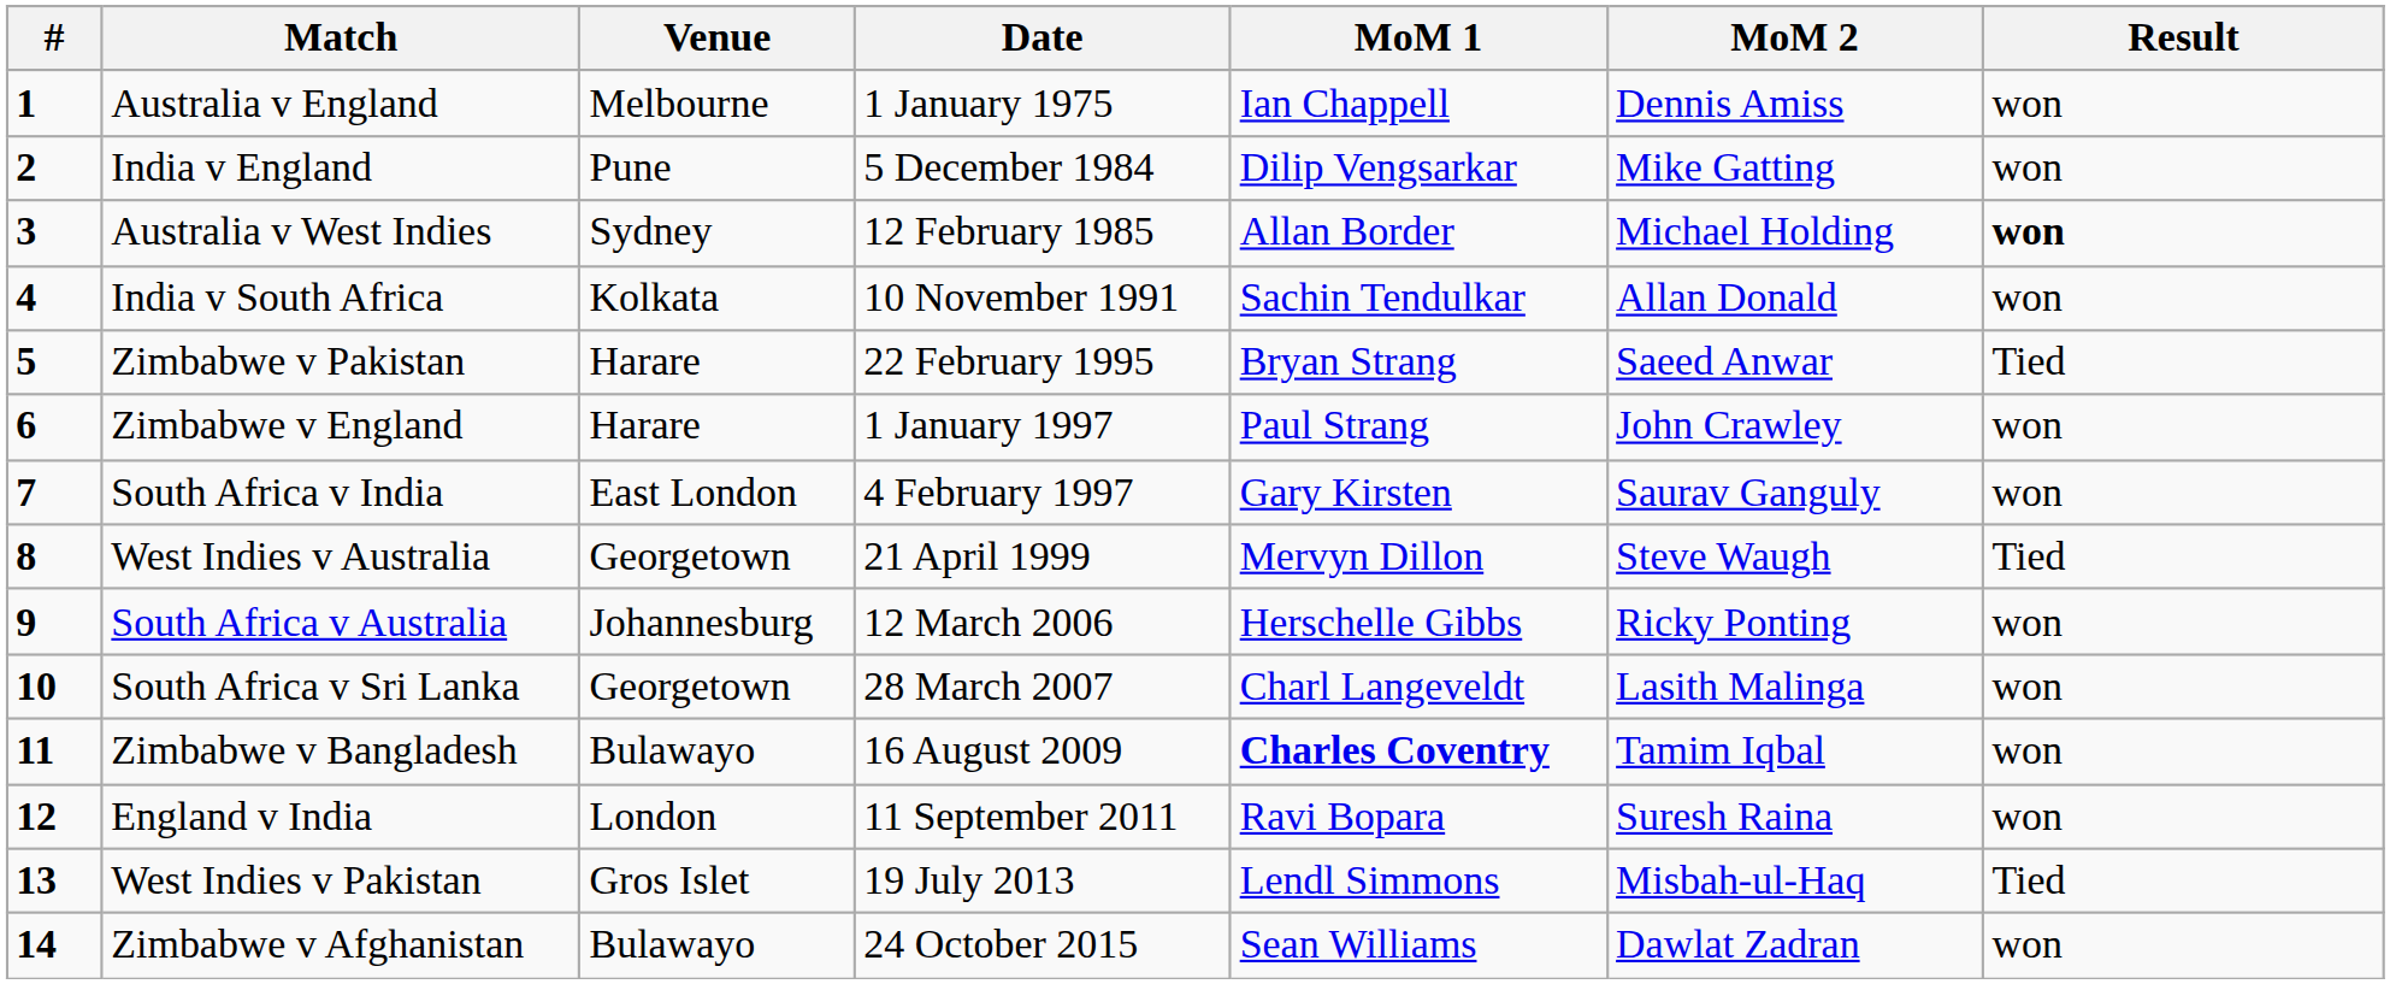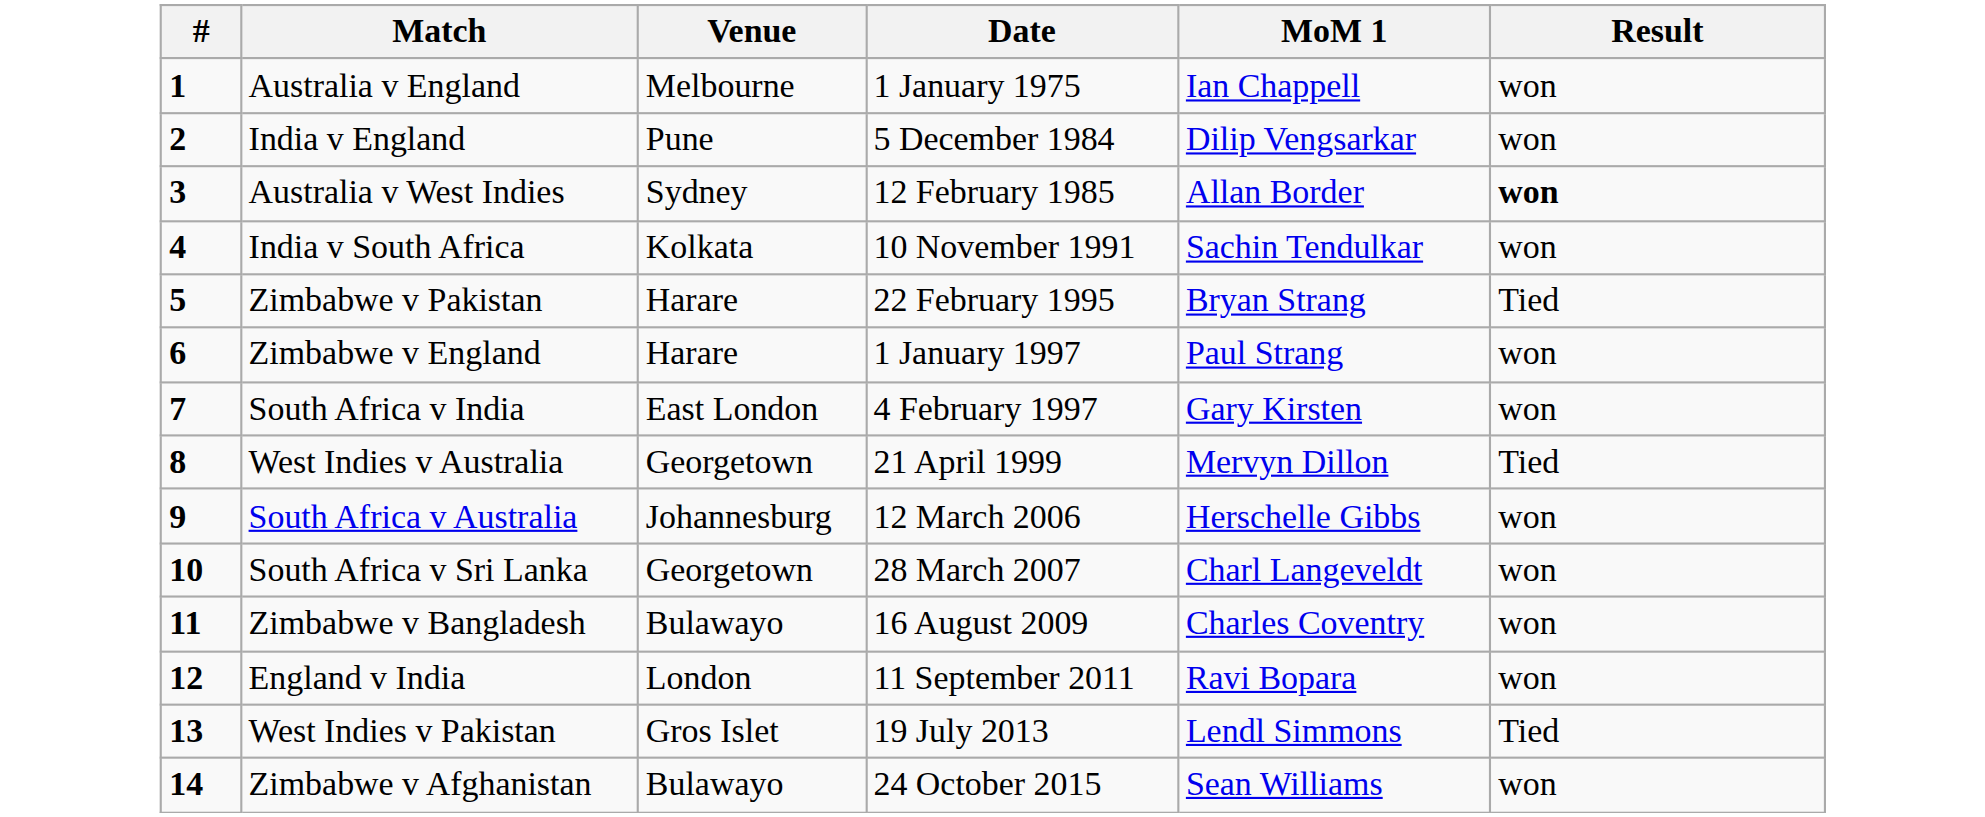 <table class="wikitable sortable"   style="font-size:100%; margin:auto;"  width:"100%">
 <tr>
 <th style="width:30px;">#</th>
 <th style="width:180px;">Match</th>
 <th style="width:100px;">Venue</th>
 <th style="width:140px;">Date</th>
 <th style="width:140px;">MoM 1</th>
-<th style="width:140px;">MoM 2</th>
 <th style="width:150px;">Result</th>
 </tr>
 <tr>
 <td><strong>1</strong></td>
 <td>Australia v England</td>
 <td>Melbourne</td>
 <td>1 January 1975</td>
 <td> <a href='#'>Ian Chappell</a></td>
-<td> <a href='#'>Dennis Amiss</a></td>
 <td> won</td>
 </tr>
 <tr>
 <td><strong>2</strong></td>
 <td>India v England</td>
 <td>Pune</td>
 <td>5 December 1984</td>
 <td> <a href='#'>Dilip Vengsarkar</a></td>
-<td> <a href='#'>Mike Gatting</a></td>
 <td> won</td>
 </tr>
 <tr>
 <td><strong>3</strong></td>
 <td>Australia v West Indies</td>
 <td>Sydney</td>
 <td>12 February 1985</td>
 <td> <a href='#'>Allan Border</a></td>
-<td> <a href='#'>Michael Holding</a></td>
 <td><strong> won</strong></td>
 </tr>
 <tr>
 <td><strong>4</strong></td>
 <td>India v South Africa</td>
 <td>Kolkata</td>
 <td>10 November 1991</td>
 <td> <a href='#'>Sachin Tendulkar</a></td>
-<td> <a href='#'>Allan Donald</a></td>
 <td> won</td>
 </tr>
 <tr>
 <td><strong>5</strong></td>
 <td>Zimbabwe v Pakistan</td>
 <td>Harare</td>
 <td>22 February 1995</td>
 <td> <a href='#'>Bryan Strang</a></td>
-<td> <a href='#'>Saeed Anwar</a></td>
 <td>Tied</td>
 </tr>
 <tr>
 <td><strong>6</strong></td>
 <td>Zimbabwe v England</td>
 <td>Harare</td>
 <td>1 January 1997</td>
 <td> <a href='#'>Paul Strang</a></td>
-<td> <a href='#'>John Crawley</a></td>
 <td> won</td>
 </tr>
 <tr>
 <td><strong>7</strong></td>
 <td>South Africa v India</td>
 <td>East London</td>
 <td>4 February 1997</td>
 <td> <a href='#'>Gary Kirsten</a></td>
-<td> <a href='#'>Saurav Ganguly</a></td>
 <td> won</td>
 </tr>
 <tr>
 <td><strong>8</strong></td>
 <td>West Indies v Australia</td>
 <td>Georgetown</td>
 <td>21 April 1999</td>
 <td> <a href='#'>Mervyn Dillon</a></td>
-<td> <a href='#'>Steve Waugh</a></td>
 <td>Tied</td>
 </tr>
 <tr>
 <td><strong>9</strong></td>
 <td><a href='#'>South Africa v Australia</a></td>
 <td>Johannesburg</td>
 <td>12 March 2006</td>
 <td> <a href='#'>Herschelle Gibbs</a></td>
-<td> <a href='#'>Ricky Ponting</a></td>
 <td> won</td>
 </tr>
 <tr>
 <td><strong>10</strong></td>
 <td>South Africa v Sri Lanka</td>
 <td>Georgetown</td>
 <td>28 March 2007</td>
 <td> <a href='#'>Charl Langeveldt</a></td>
-<td> <a href='#'>Lasith Malinga</a></td>
 <td> won</td>
 </tr>
 <tr>
 <td><strong>11</strong></td>
 <td>Zimbabwe v Bangladesh</td>
 <td>Bulawayo</td>
 <td>16 August 2009</td>
-<td><strong> <a href='#'>Charles Coventry</a></strong></td>
-<td> <a href='#'>Tamim Iqbal</a></td>
+<td> <a href='#'>Charles Coventry</a></td>
 <td> won</td>
 </tr>
 <tr>
 <td><strong>12</strong></td>
 <td>England v India</td>
 <td>London</td>
 <td>11 September 2011</td>
 <td> <a href='#'>Ravi Bopara</a></td>
-<td> <a href='#'>Suresh Raina</a></td>
 <td> won</td>
 </tr>
 <tr>
 <td><strong>13</strong></td>
 <td>West Indies v Pakistan</td>
 <td>Gros Islet</td>
 <td>19 July 2013</td>
 <td> <a href='#'>Lendl Simmons</a></td>
-<td> <a href='#'>Misbah-ul-Haq</a></td>
 <td>Tied</td>
 </tr>
 <tr>
 <td><strong>14</strong></td>
 <td>Zimbabwe v Afghanistan</td>
 <td>Bulawayo</td>
 <td>24 October 2015</td>
 <td> <a href='#'>Sean Williams</a></td>
-<td> <a href='#'>Dawlat Zadran</a></td>
 <td> won</td>
 </tr>
 </table>
